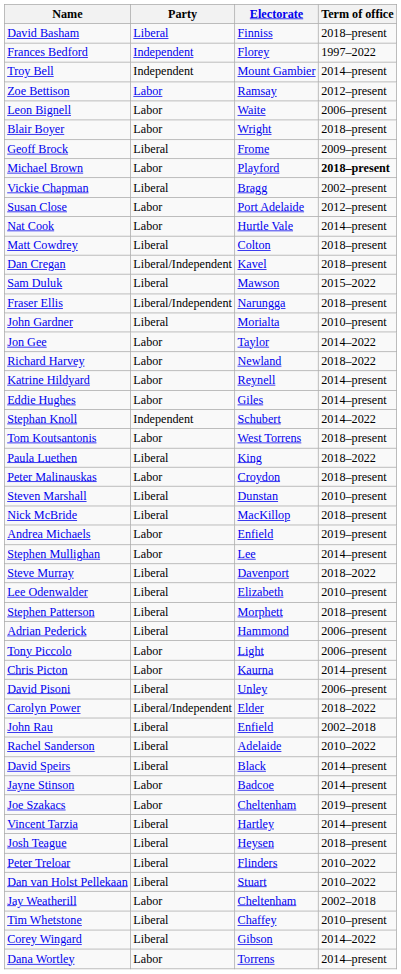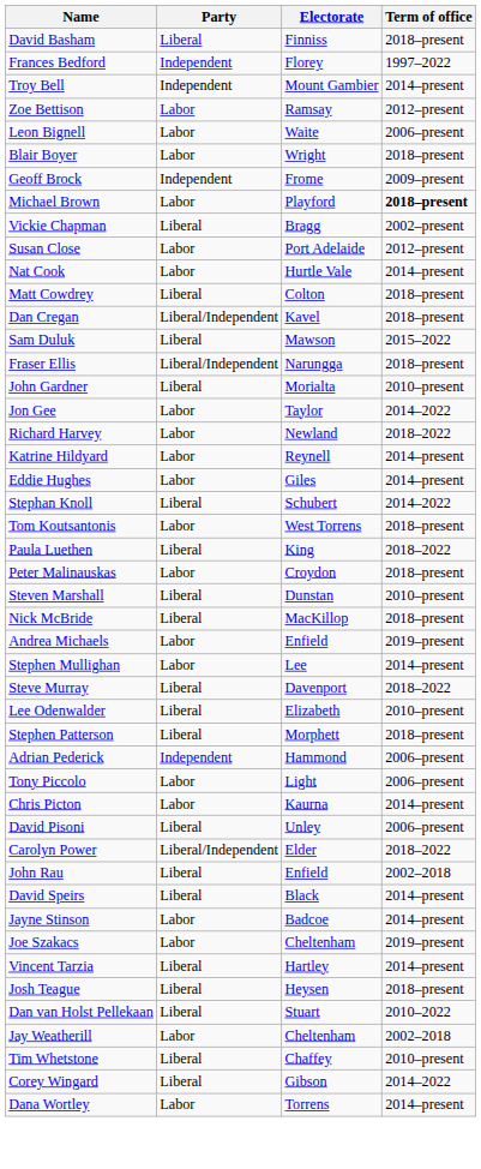 <table class="wikitable sortable">
 <tr>
 <th>Name</th>
 <th>Party</th>
 <th><a href='#'>Electorate</a></th>
 <th>Term of office</th>
 </tr>
 <tr>
 <td><a href='#'>David Basham</a></td>
 <td><a href='#'>Liberal</a></td>
 <td><a href='#'>Finniss</a></td>
 <td>2018–present</td>
 </tr>
 <tr>
 <td><a href='#'>Frances Bedford</a></td>
 <td><a href='#'>Independent</a></td>
 <td><a href='#'>Florey</a></td>
 <td>1997–2022</td>
 </tr>
 <tr>
 <td><a href='#'>Troy Bell</a></td>
 <td>Independent</td>
 <td><a href='#'>Mount Gambier</a></td>
 <td>2014–present</td>
 </tr>
 <tr>
 <td><a href='#'>Zoe Bettison</a></td>
 <td><a href='#'>Labor</a></td>
 <td><a href='#'>Ramsay</a></td>
 <td>2012–present</td>
 </tr>
 <tr>
 <td><a href='#'>Leon Bignell</a></td>
 <td>Labor</td>
 <td><a href='#'>Waite</a></td>
 <td>2006–present</td>
 </tr>
 <tr>
 <td><a href='#'>Blair Boyer</a></td>
 <td>Labor</td>
 <td><a href='#'>Wright</a></td>
 <td>2018–present</td>
 </tr>
 <tr>
 <td><a href='#'>Geoff Brock</a></td>
-<td>Liberal</td>
+<td>Independent</td>
 <td><a href='#'>Frome</a></td>
 <td>2009–present</td>
 </tr>
 <tr>
 <td><a href='#'>Michael Brown</a></td>
 <td>Labor</td>
 <td><a href='#'>Playford</a></td>
 <td><strong>2018–present</strong></td>
 </tr>
 <tr>
 <td><a href='#'>Vickie Chapman</a></td>
 <td>Liberal</td>
 <td><a href='#'>Bragg</a></td>
 <td>2002–present</td>
 </tr>
 <tr>
 <td><a href='#'>Susan Close</a></td>
 <td>Labor</td>
 <td><a href='#'>Port Adelaide</a></td>
 <td>2012–present</td>
 </tr>
 <tr>
 <td><a href='#'>Nat Cook</a></td>
 <td>Labor</td>
 <td><a href='#'>Hurtle Vale</a></td>
 <td>2014–present</td>
 </tr>
 <tr>
 <td><a href='#'>Matt Cowdrey</a></td>
 <td>Liberal</td>
 <td><a href='#'>Colton</a></td>
 <td>2018–present</td>
 </tr>
 <tr>
 <td><a href='#'>Dan Cregan</a></td>
 <td>Liberal/Independent</td>
 <td><a href='#'>Kavel</a></td>
 <td>2018–present</td>
 </tr>
 <tr>
 <td><a href='#'>Sam Duluk</a></td>
 <td>Liberal</td>
 <td><a href='#'>Mawson</a></td>
 <td>2015–2022</td>
 </tr>
 <tr>
 <td><a href='#'>Fraser Ellis</a></td>
 <td>Liberal/Independent</td>
 <td><a href='#'>Narungga</a></td>
 <td>2018–present</td>
 </tr>
 <tr>
 <td><a href='#'>John Gardner</a></td>
 <td>Liberal</td>
 <td><a href='#'>Morialta</a></td>
 <td>2010–present</td>
 </tr>
 <tr>
 <td><a href='#'>Jon Gee</a></td>
 <td>Labor</td>
 <td><a href='#'>Taylor</a></td>
 <td>2014–2022</td>
 </tr>
 <tr>
 <td><a href='#'>Richard Harvey</a></td>
 <td>Labor</td>
 <td><a href='#'>Newland</a></td>
 <td>2018–2022</td>
 </tr>
 <tr>
 <td><a href='#'>Katrine Hildyard</a></td>
 <td>Labor</td>
 <td><a href='#'>Reynell</a></td>
 <td>2014–present</td>
 </tr>
 <tr>
 <td><a href='#'>Eddie Hughes</a></td>
 <td>Labor</td>
 <td><a href='#'>Giles</a></td>
 <td>2014–present</td>
 </tr>
 <tr>
 <td><a href='#'>Stephan Knoll</a></td>
-<td>Independent</td>
+<td>Liberal</td>
 <td><a href='#'>Schubert</a></td>
 <td>2014–2022</td>
 </tr>
 <tr>
 <td><a href='#'>Tom Koutsantonis</a></td>
 <td>Labor</td>
 <td><a href='#'>West Torrens</a></td>
 <td>2018–present</td>
 </tr>
 <tr>
 <td><a href='#'>Paula Luethen</a></td>
 <td>Liberal</td>
 <td><a href='#'>King</a></td>
 <td>2018–2022</td>
 </tr>
 <tr>
 <td><a href='#'>Peter Malinauskas</a></td>
 <td>Labor</td>
 <td><a href='#'>Croydon</a></td>
 <td>2018–present</td>
 </tr>
 <tr>
 <td><a href='#'>Steven Marshall</a></td>
 <td>Liberal</td>
 <td><a href='#'>Dunstan</a></td>
 <td>2010–present</td>
 </tr>
 <tr>
 <td><a href='#'>Nick McBride</a></td>
 <td>Liberal</td>
 <td><a href='#'>MacKillop</a></td>
 <td>2018–present</td>
 </tr>
 <tr>
 <td><a href='#'>Andrea Michaels</a></td>
 <td>Labor</td>
 <td><a href='#'>Enfield</a></td>
 <td>2019–present</td>
 </tr>
 <tr>
 <td><a href='#'>Stephen Mullighan</a></td>
 <td>Labor</td>
 <td><a href='#'>Lee</a></td>
 <td>2014–present</td>
 </tr>
 <tr>
 <td><a href='#'>Steve Murray</a></td>
 <td>Liberal</td>
 <td><a href='#'>Davenport</a></td>
 <td>2018–2022</td>
 </tr>
 <tr>
 <td><a href='#'>Lee Odenwalder</a></td>
 <td>Liberal</td>
 <td><a href='#'>Elizabeth</a></td>
 <td>2010–present</td>
 </tr>
 <tr>
 <td><a href='#'>Stephen Patterson</a></td>
 <td>Liberal</td>
 <td><a href='#'>Morphett</a></td>
 <td>2018–present</td>
 </tr>
 <tr>
 <td><a href='#'>Adrian Pederick</a></td>
-<td>Liberal</td>
+<td><a href='#'>Independent</a></td>
 <td><a href='#'>Hammond</a></td>
 <td>2006–present</td>
 </tr>
 <tr>
 <td><a href='#'>Tony Piccolo</a></td>
 <td>Labor</td>
 <td><a href='#'>Light</a></td>
 <td>2006–present</td>
 </tr>
 <tr>
 <td><a href='#'>Chris Picton</a></td>
 <td>Labor</td>
 <td><a href='#'>Kaurna</a></td>
 <td>2014–present</td>
 </tr>
 <tr>
 <td><a href='#'>David Pisoni</a></td>
 <td>Liberal</td>
 <td><a href='#'>Unley</a></td>
 <td>2006–present</td>
 </tr>
 <tr>
 <td><a href='#'>Carolyn Power</a></td>
 <td>Liberal/Independent</td>
 <td><a href='#'>Elder</a></td>
 <td>2018–2022</td>
 </tr>
 <tr>
 <td><a href='#'>John Rau</a></td>
 <td>Liberal</td>
 <td><a href='#'>Enfield</a></td>
 <td>2002–2018</td>
 </tr>
 <tr>
-<td><a href='#'>Rachel Sanderson</a></td>
-<td>Liberal</td>
-<td><a href='#'>Adelaide</a></td>
-<td>2010–2022</td>
-</tr>
-<tr>
 <td><a href='#'>David Speirs</a></td>
 <td>Liberal</td>
 <td><a href='#'>Black</a></td>
 <td>2014–present</td>
 </tr>
 <tr>
 <td><a href='#'>Jayne Stinson</a></td>
 <td>Labor</td>
 <td><a href='#'>Badcoe</a></td>
 <td>2014–present</td>
 </tr>
 <tr>
 <td><a href='#'>Joe Szakacs</a></td>
 <td>Labor</td>
 <td><a href='#'>Cheltenham</a></td>
 <td>2019–present</td>
 </tr>
 <tr>
 <td><a href='#'>Vincent Tarzia</a></td>
 <td>Liberal</td>
 <td><a href='#'>Hartley</a></td>
 <td>2014–present</td>
 </tr>
 <tr>
 <td><a href='#'>Josh Teague</a></td>
 <td>Liberal</td>
 <td><a href='#'>Heysen</a></td>
 <td>2018–present</td>
-</tr>
-<tr>
-<td><a href='#'>Peter Treloar</a></td>
-<td>Liberal</td>
-<td><a href='#'>Flinders</a></td>
-<td>2010–2022</td>
 </tr>
 <tr>
 <td><a href='#'>Dan van Holst Pellekaan</a></td>
 <td>Liberal</td>
 <td><a href='#'>Stuart</a></td>
 <td>2010–2022</td>
 </tr>
 <tr>
 <td><a href='#'>Jay Weatherill</a></td>
 <td>Labor</td>
 <td><a href='#'>Cheltenham</a></td>
 <td>2002–2018</td>
 </tr>
 <tr>
 <td><a href='#'>Tim Whetstone</a></td>
 <td>Liberal</td>
 <td><a href='#'>Chaffey</a></td>
 <td>2010–present</td>
 </tr>
 <tr>
 <td><a href='#'>Corey Wingard</a></td>
 <td>Liberal</td>
 <td><a href='#'>Gibson</a></td>
 <td>2014–2022</td>
 </tr>
 <tr>
 <td><a href='#'>Dana Wortley</a></td>
 <td>Labor</td>
 <td><a href='#'>Torrens</a></td>
 <td>2014–present</td>
 </tr>
 </table>
